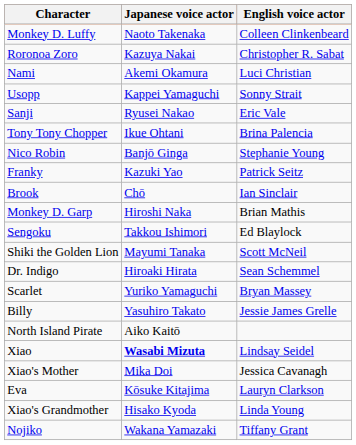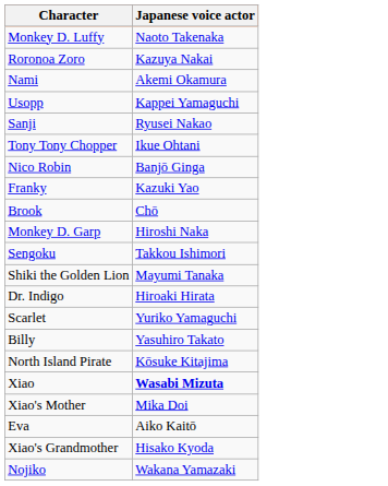 <table border="1" style="border-collapse: collapse;" class="wikitable">
 <tr style="background-color: rgb(255,85,0);">
 <th>Character</th>
 <th>Japanese voice actor</th>
-<th>English voice actor</th>
 </tr>
 <tr>
 <td><a href='#'>Monkey D. Luffy</a></td>
 <td><a href='#'>Naoto Takenaka</a></td>
-<td><a href='#'>Colleen Clinkenbeard</a></td>
 </tr>
 <tr>
 <td><a href='#'>Roronoa Zoro</a></td>
 <td><a href='#'>Kazuya Nakai</a></td>
-<td><a href='#'>Christopher R. Sabat</a></td>
 </tr>
 <tr>
 <td><a href='#'>Nami</a></td>
 <td><a href='#'>Akemi Okamura</a></td>
-<td><a href='#'>Luci Christian</a></td>
 </tr>
 <tr>
 <td><a href='#'>Usopp</a></td>
 <td><a href='#'>Kappei Yamaguchi</a></td>
-<td><a href='#'>Sonny Strait</a></td>
 </tr>
 <tr>
 <td><a href='#'>Sanji</a></td>
 <td><a href='#'>Ryusei Nakao</a></td>
-<td><a href='#'>Eric Vale</a></td>
 </tr>
 <tr>
 <td><a href='#'>Tony Tony Chopper</a></td>
 <td><a href='#'>Ikue Ohtani</a></td>
-<td><a href='#'>Brina Palencia</a></td>
 </tr>
 <tr>
 <td><a href='#'>Nico Robin</a></td>
 <td><a href='#'>Banjō Ginga</a></td>
-<td><a href='#'>Stephanie Young</a></td>
 </tr>
 <tr>
 <td><a href='#'>Franky</a></td>
 <td><a href='#'>Kazuki Yao</a></td>
-<td><a href='#'>Patrick Seitz</a></td>
 </tr>
 <tr>
 <td><a href='#'>Brook</a></td>
 <td><a href='#'>Chō</a></td>
-<td><a href='#'>Ian Sinclair</a></td>
 </tr>
 <tr>
 <td><a href='#'>Monkey D. Garp</a></td>
 <td><a href='#'>Hiroshi Naka</a></td>
-<td>Brian Mathis</td>
 </tr>
 <tr>
 <td><a href='#'>Sengoku</a></td>
 <td><a href='#'>Takkou Ishimori</a></td>
-<td>Ed Blaylock</td>
 </tr>
 <tr>
 <td>Shiki the Golden Lion</td>
 <td><a href='#'>Mayumi Tanaka</a></td>
-<td><a href='#'>Scott McNeil</a></td>
 </tr>
 <tr>
 <td>Dr. Indigo</td>
 <td><a href='#'>Hiroaki Hirata</a></td>
-<td><a href='#'>Sean Schemmel</a></td>
 </tr>
 <tr>
 <td>Scarlet</td>
 <td><a href='#'>Yuriko Yamaguchi</a></td>
-<td><a href='#'>Bryan Massey</a></td>
 </tr>
 <tr>
 <td>Billy</td>
 <td><a href='#'>Yasuhiro Takato</a></td>
-<td><a href='#'>Jessie James Grelle</a></td>
 </tr>
 <tr>
 <td>North Island Pirate</td>
-<td>Aiko Kaitō</td>
-<td></td>
+<td><a href='#'>Kōsuke Kitajima</a></td>
 </tr>
 <tr>
 <td>Xiao</td>
 <td><strong><a href='#'>Wasabi Mizuta</a></strong></td>
-<td><a href='#'>Lindsay Seidel</a></td>
 </tr>
 <tr>
 <td>Xiao's Mother</td>
 <td><a href='#'>Mika Doi</a></td>
-<td>Jessica Cavanagh</td>
 </tr>
 <tr>
 <td>Eva</td>
-<td><a href='#'>Kōsuke Kitajima</a></td>
-<td><a href='#'>Lauryn Clarkson</a></td>
+<td>Aiko Kaitō</td>
 </tr>
 <tr>
 <td>Xiao's Grandmother</td>
 <td><a href='#'>Hisako Kyoda</a></td>
-<td><a href='#'>Linda Young</a></td>
 </tr>
 <tr>
 <td><a href='#'>Nojiko</a></td>
 <td><a href='#'>Wakana Yamazaki</a></td>
-<td><a href='#'>Tiffany Grant</a></td>
 </tr>
 </table>
